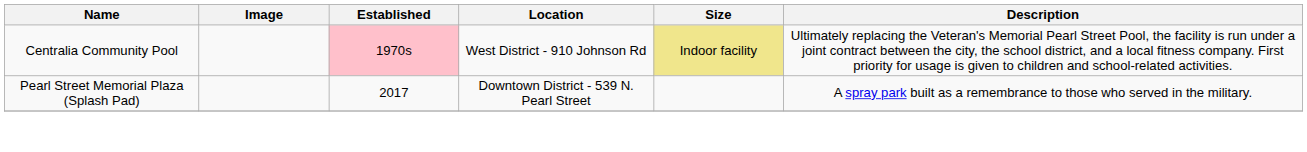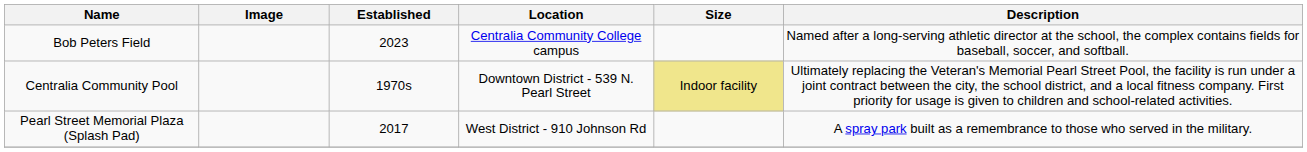 <table class="wikitable sortable" style="text-align:center; width:100%">
 <tr>
 <th width=15%>Name</th>
 <th width=10% class = "unsortable">Image</th>
 <th>Established</th>
 <th width=15%>Location</th>
 <th width=10%>Size</th>
 <th width=40% class = "unsortable">Description</th>
 </tr>
 <tr>
+<td>Bob Peters Field</td>
+<td></td>
+<td>2023</td>
+<td><a href='#'>Centralia Community College</a> campus</td>
+<td></td>
+<td>Named after a long-serving athletic director at the school, the complex contains fields for baseball, soccer, and softball.</td>
+</tr>
+<tr>
 <td>Centralia Community Pool</td>
 <td></td>
-<td style="background: pink;">1970s</td>
-<td>West District - 910 Johnson Rd</td>
+<td>1970s</td>
+<td>Downtown District - 539 N. Pearl Street</td>
 <td style="background: khaki;">Indoor facility</td>
 <td>Ultimately replacing the Veteran's Memorial Pearl Street Pool, the facility is run under a joint contract between the city, the school district, and a local fitness company. First priority for usage is given to children and school-related activities.</td>
 </tr>
 <tr>
 <td>Pearl Street Memorial Plaza (Splash Pad)</td>
 <td></td>
 <td>2017</td>
-<td>Downtown District - 539 N. Pearl Street</td>
+<td>West District - 910 Johnson Rd</td>
 <td></td>
 <td>A <a href='#'>spray park</a> built as a remembrance to those who served in the military.</td>
 </tr>
 <tr>
 </tr>
 </table>
